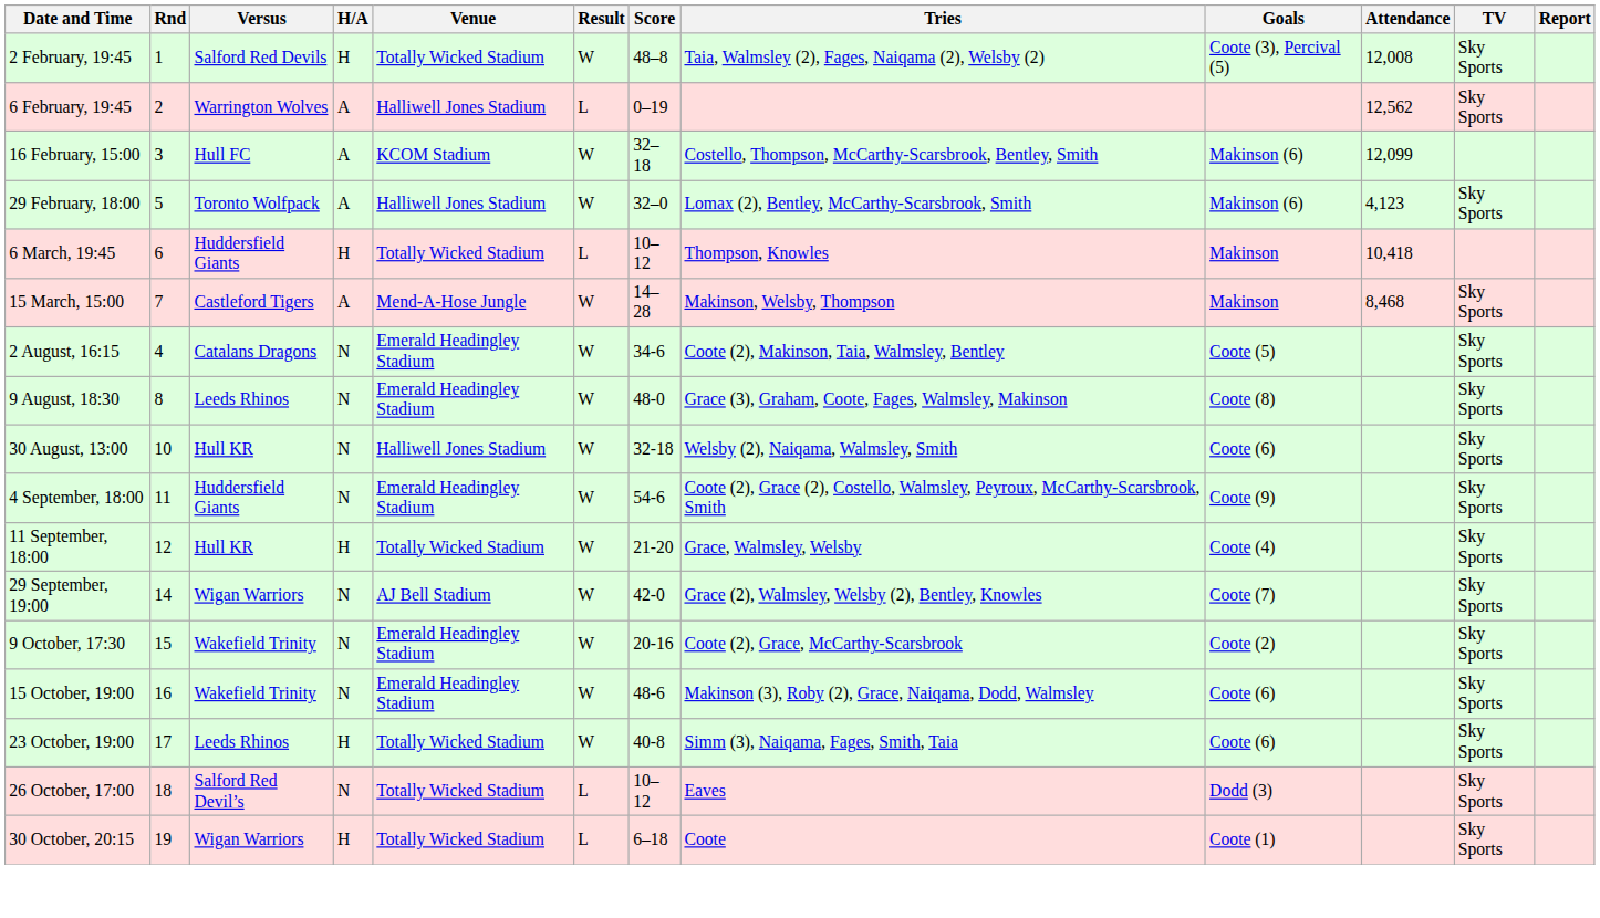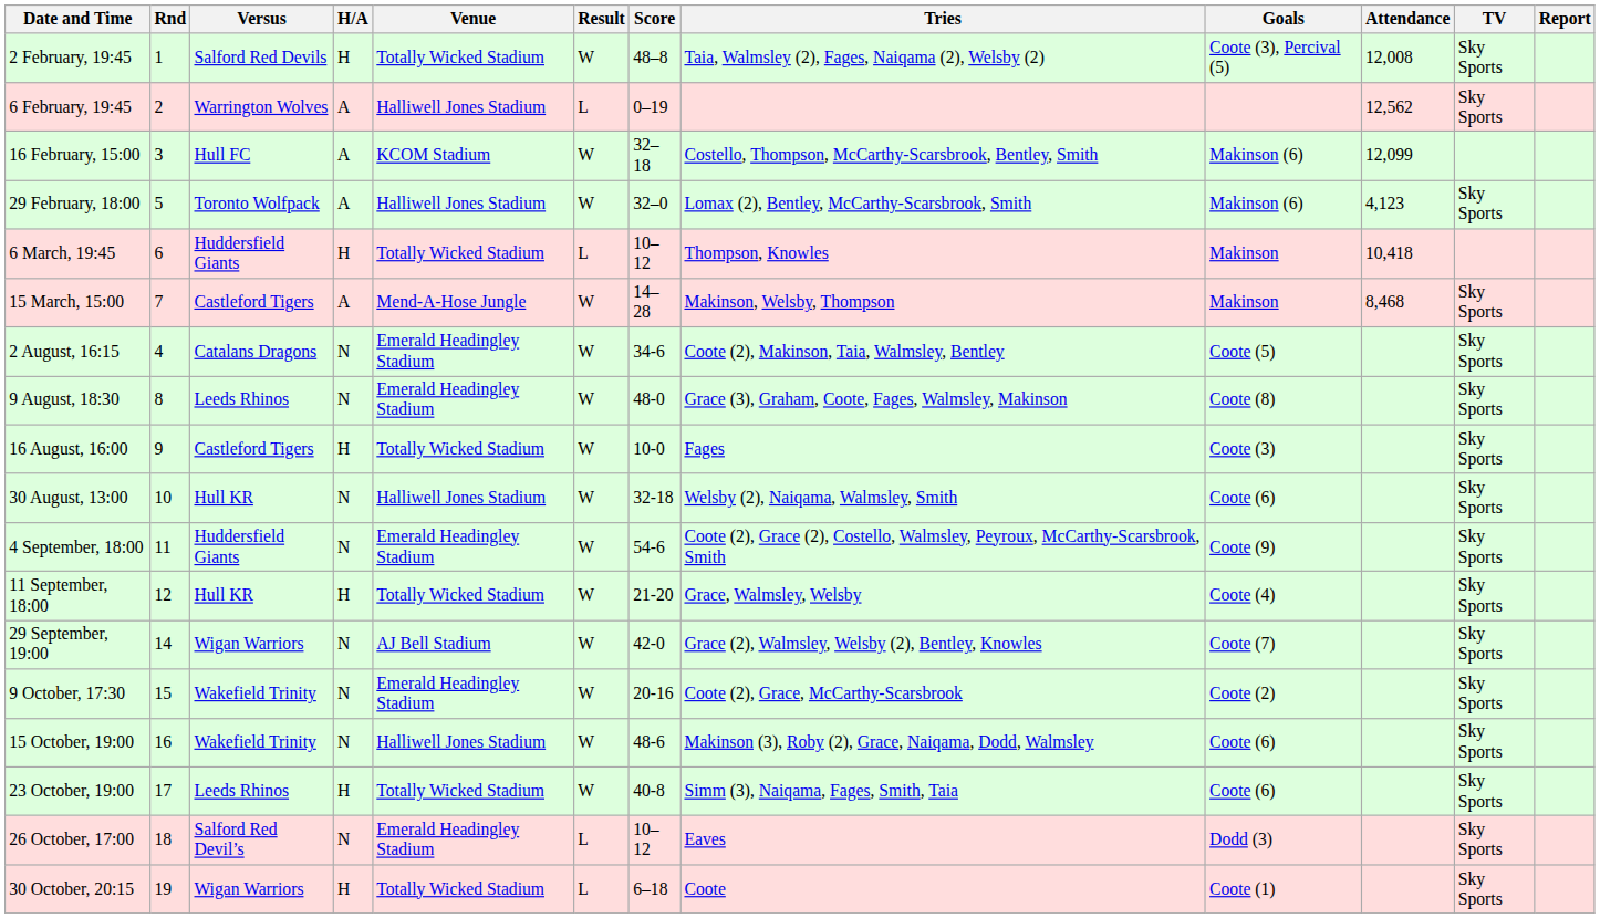 <table class="wikitable" style="font-size:85%;">
 <tr>
 <th>Date and Time</th>
 <th>Rnd</th>
 <th>Versus</th>
 <th>H/A</th>
 <th>Venue</th>
 <th>Result</th>
 <th>Score</th>
 <th>Tries</th>
 <th>Goals</th>
 <th>Attendance</th>
 <th>TV</th>
 <th>Report</th>
 </tr>
 <tr style="background:#ddffdd;" width=20 | >
 <td>2 February, 19:45</td>
 <td>1</td>
 <td> <a href='#'>Salford Red Devils</a></td>
 <td>H</td>
 <td><a href='#'>Totally Wicked Stadium</a></td>
 <td>W</td>
 <td>48–8</td>
 <td><a href='#'>Taia</a>, <a href='#'>Walmsley</a> (2), <a href='#'>Fages</a>, <a href='#'>Naiqama</a> (2), <a href='#'>Welsby</a> (2)</td>
 <td><a href='#'>Coote</a> (3), <a href='#'>Percival</a> (5)</td>
 <td>12,008</td>
 <td>Sky Sports</td>
 <td></td>
 </tr>
 <tr style="background:#ffdddd;" width=20 | >
 <td>6 February, 19:45</td>
 <td>2</td>
 <td> <a href='#'>Warrington Wolves</a></td>
 <td>A</td>
 <td><a href='#'>Halliwell Jones Stadium</a></td>
 <td>L</td>
 <td>0–19</td>
 <td></td>
 <td></td>
 <td>12,562</td>
 <td>Sky Sports</td>
 <td></td>
 </tr>
 <tr style="background:#ddffdd;" width=20 | >
 <td>16 February, 15:00</td>
 <td>3</td>
 <td> <a href='#'>Hull FC</a></td>
 <td>A</td>
 <td><a href='#'>KCOM Stadium</a></td>
 <td>W</td>
 <td>32–18</td>
 <td><a href='#'>Costello</a>, <a href='#'>Thompson</a>, <a href='#'>McCarthy-Scarsbrook</a>, <a href='#'>Bentley</a>, <a href='#'>Smith</a></td>
 <td><a href='#'>Makinson</a> (6)</td>
 <td>12,099</td>
 <td></td>
 <td></td>
 </tr>
 <tr style="background:#ddffdd;" width=20 | >
 <td>29 February, 18:00</td>
 <td>5</td>
 <td> <a href='#'>Toronto Wolfpack</a></td>
 <td>A</td>
 <td><a href='#'>Halliwell Jones Stadium</a></td>
 <td>W</td>
 <td>32–0</td>
 <td><a href='#'>Lomax</a> (2), <a href='#'>Bentley</a>, <a href='#'>McCarthy-Scarsbrook</a>, <a href='#'>Smith</a></td>
 <td><a href='#'>Makinson</a> (6)</td>
 <td>4,123</td>
 <td>Sky Sports</td>
 <td></td>
 </tr>
 <tr style="background:#ffdddd;" width=20 | >
 <td>6 March, 19:45</td>
 <td>6</td>
 <td> <a href='#'>Huddersfield Giants</a></td>
 <td>H</td>
 <td><a href='#'>Totally Wicked Stadium</a></td>
 <td>L</td>
 <td>10–12</td>
 <td><a href='#'>Thompson</a>, <a href='#'>Knowles</a></td>
 <td><a href='#'>Makinson</a></td>
 <td>10,418</td>
 <td></td>
 <td></td>
 </tr>
 <tr style="background:#ffdddd;" width=20 | >
 <td>15 March, 15:00</td>
 <td>7</td>
 <td> <a href='#'>Castleford Tigers</a></td>
 <td>A</td>
 <td><a href='#'>Mend-A-Hose Jungle</a></td>
 <td>W</td>
 <td>14–28</td>
 <td><a href='#'>Makinson</a>, <a href='#'>Welsby</a>, <a href='#'>Thompson</a></td>
 <td><a href='#'>Makinson</a></td>
 <td>8,468</td>
 <td>Sky Sports</td>
 <td></td>
 </tr>
 <tr style="background:#ddffdd;" width=20 | >
 <td>2 August, 16:15</td>
 <td>4</td>
 <td> <a href='#'>Catalans Dragons</a></td>
 <td>N</td>
 <td><a href='#'>Emerald Headingley Stadium</a></td>
 <td>W</td>
 <td>34-6</td>
 <td><a href='#'>Coote</a> (2), <a href='#'>Makinson</a>, <a href='#'>Taia</a>, <a href='#'>Walmsley</a>, <a href='#'>Bentley</a></td>
 <td><a href='#'>Coote</a> (5)</td>
 <td></td>
 <td>Sky Sports</td>
 <td></td>
 </tr>
 <tr style="background:#ddffdd;" width=20 | >
 <td>9 August, 18:30 </td>
 <td>8</td>
 <td> <a href='#'>Leeds Rhinos</a></td>
 <td>N</td>
 <td><a href='#'>Emerald Headingley Stadium</a></td>
 <td>W</td>
 <td>48-0</td>
 <td><a href='#'>Grace</a> (3), <a href='#'>Graham</a>, <a href='#'>Coote</a>, <a href='#'>Fages</a>, <a href='#'>Walmsley</a>, <a href='#'>Makinson</a></td>
 <td><a href='#'>Coote</a> (8)</td>
 <td></td>
 <td>Sky Sports</td>
 <td></td>
 </tr>
 <tr style="background:#ddffdd;" width=20 | >
+<td>16 August, 16:00 </td>
+<td>9</td>
+<td> <a href='#'>Castleford Tigers</a></td>
+<td>H</td>
+<td><a href='#'>Totally Wicked Stadium</a></td>
+<td>W</td>
+<td>10-0</td>
+<td><a href='#'>Fages</a></td>
+<td><a href='#'>Coote</a> (3)</td>
+<td></td>
+<td>Sky Sports</td>
+<td></td>
+</tr>
+<tr style="background:#ddffdd;" width=20 | >
 <td>30 August, 13:00</td>
 <td>10</td>
 <td> <a href='#'>Hull KR</a></td>
 <td>N</td>
 <td><a href='#'>Halliwell Jones Stadium</a></td>
 <td>W</td>
 <td>32-18</td>
 <td><a href='#'>Welsby</a> (2), <a href='#'>Naiqama</a>, <a href='#'>Walmsley</a>, <a href='#'>Smith</a></td>
 <td><a href='#'>Coote</a> (6)</td>
 <td></td>
 <td>Sky Sports</td>
 <td></td>
 </tr>
 <tr style="background:#ddffdd;" width=20 | >
 <td>4 September, 18:00</td>
 <td>11</td>
 <td> <a href='#'>Huddersfield Giants</a></td>
 <td>N</td>
 <td><a href='#'>Emerald Headingley Stadium</a></td>
 <td>W</td>
 <td>54-6</td>
 <td><a href='#'>Coote</a> (2), <a href='#'>Grace</a> (2), <a href='#'>Costello</a>, <a href='#'>Walmsley</a>, <a href='#'>Peyroux</a>, <a href='#'>McCarthy-Scarsbrook</a>, <a href='#'>Smith</a></td>
 <td><a href='#'>Coote</a> (9)</td>
 <td></td>
 <td>Sky Sports</td>
 <td></td>
 </tr>
 <tr style="background:#ddffdd;" width=20 | >
 <td>11 September, 18:00</td>
 <td>12</td>
 <td> <a href='#'>Hull KR</a></td>
 <td>H</td>
 <td><a href='#'>Totally Wicked Stadium</a></td>
 <td>W</td>
 <td>21-20</td>
 <td><a href='#'>Grace</a>, <a href='#'>Walmsley</a>, <a href='#'>Welsby</a></td>
 <td><a href='#'>Coote</a> (4)</td>
 <td></td>
 <td>Sky Sports</td>
 <td></td>
 </tr>
 <tr style="background:#ddffdd;" width=20 | >
 <td>29 September, 19:00</td>
 <td>14</td>
 <td> <a href='#'>Wigan Warriors</a></td>
 <td>N</td>
 <td><a href='#'>AJ Bell Stadium</a></td>
 <td>W</td>
 <td>42-0</td>
 <td><a href='#'>Grace</a> (2), <a href='#'>Walmsley</a>, <a href='#'>Welsby</a> (2), <a href='#'>Bentley</a>, <a href='#'>Knowles</a></td>
 <td><a href='#'>Coote</a> (7)</td>
 <td></td>
 <td>Sky Sports</td>
 <td></td>
 </tr>
 <tr style="background:#ddffdd;" width=20 | >
 <td>9 October, 17:30</td>
 <td>15</td>
 <td> <a href='#'>Wakefield Trinity</a></td>
 <td>N</td>
 <td><a href='#'>Emerald Headingley Stadium</a></td>
 <td>W</td>
 <td>20-16</td>
 <td><a href='#'>Coote</a> (2), <a href='#'>Grace</a>, <a href='#'>McCarthy-Scarsbrook</a></td>
 <td><a href='#'>Coote</a> (2)</td>
 <td></td>
 <td>Sky Sports</td>
 <td></td>
 </tr>
 <tr style="background:#ddffdd;" width=20 | >
 <td>15 October, 19:00</td>
 <td>16</td>
 <td> <a href='#'>Wakefield Trinity</a></td>
 <td>N</td>
-<td><a href='#'>Emerald Headingley Stadium</a></td>
+<td><a href='#'>Halliwell Jones Stadium</a></td>
 <td>W</td>
 <td>48-6</td>
 <td><a href='#'>Makinson</a> (3), <a href='#'>Roby</a> (2), <a href='#'>Grace</a>, <a href='#'>Naiqama</a>, <a href='#'>Dodd</a>, <a href='#'>Walmsley</a></td>
 <td><a href='#'>Coote</a> (6)</td>
 <td></td>
 <td>Sky Sports</td>
 <td></td>
 </tr>
 <tr style="background:#ddffdd;" width=20 | >
 <td>23 October, 19:00</td>
 <td>17</td>
 <td> <a href='#'>Leeds Rhinos</a></td>
 <td>H</td>
 <td><a href='#'>Totally Wicked Stadium</a></td>
 <td>W</td>
 <td>40-8</td>
 <td><a href='#'>Simm</a> (3), <a href='#'>Naiqama</a>, <a href='#'>Fages</a>, <a href='#'>Smith</a>, <a href='#'>Taia</a></td>
 <td><a href='#'>Coote</a> (6)</td>
 <td></td>
 <td>Sky Sports</td>
 <td></td>
 </tr>
 <tr style="background:#ffdddd;" width=20 | >
 <td>26 October, 17:00</td>
 <td>18</td>
 <td> <a href='#'>Salford Red Devil’s</a></td>
 <td>N</td>
-<td><a href='#'>Totally Wicked Stadium</a></td>
+<td><a href='#'>Emerald Headingley Stadium</a></td>
 <td>L</td>
 <td>10–12</td>
 <td><a href='#'>Eaves</a></td>
 <td><a href='#'>Dodd</a> (3)</td>
 <td></td>
 <td>Sky Sports</td>
 <td></td>
 </tr>
 <tr style="background:#ffdddd;" width=20 | >
 <td>30 October, 20:15</td>
 <td>19</td>
 <td> <a href='#'>Wigan Warriors</a></td>
 <td>H</td>
 <td><a href='#'>Totally Wicked Stadium</a></td>
 <td>L</td>
 <td>6–18</td>
 <td><a href='#'>Coote</a></td>
 <td><a href='#'>Coote</a> (1)</td>
 <td></td>
 <td>Sky Sports</td>
 <td><br></td>
 </tr>
 </table>
